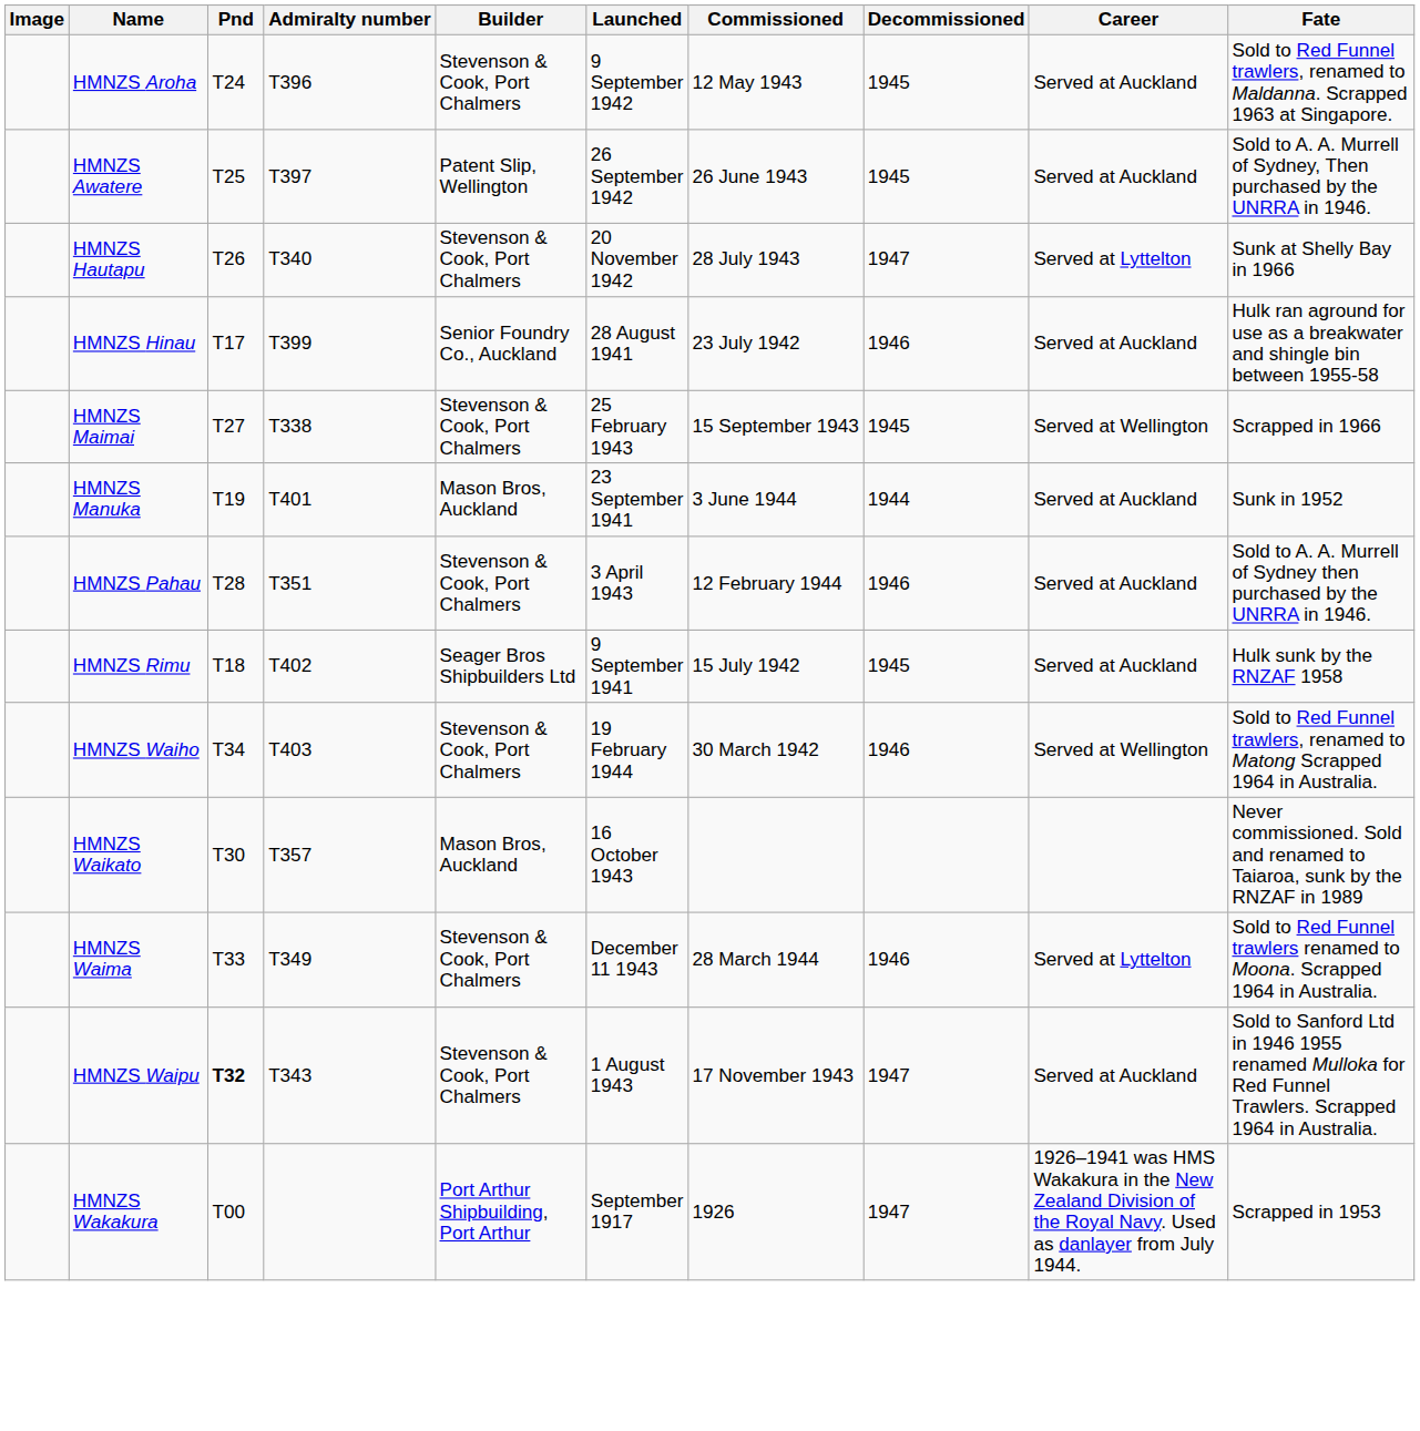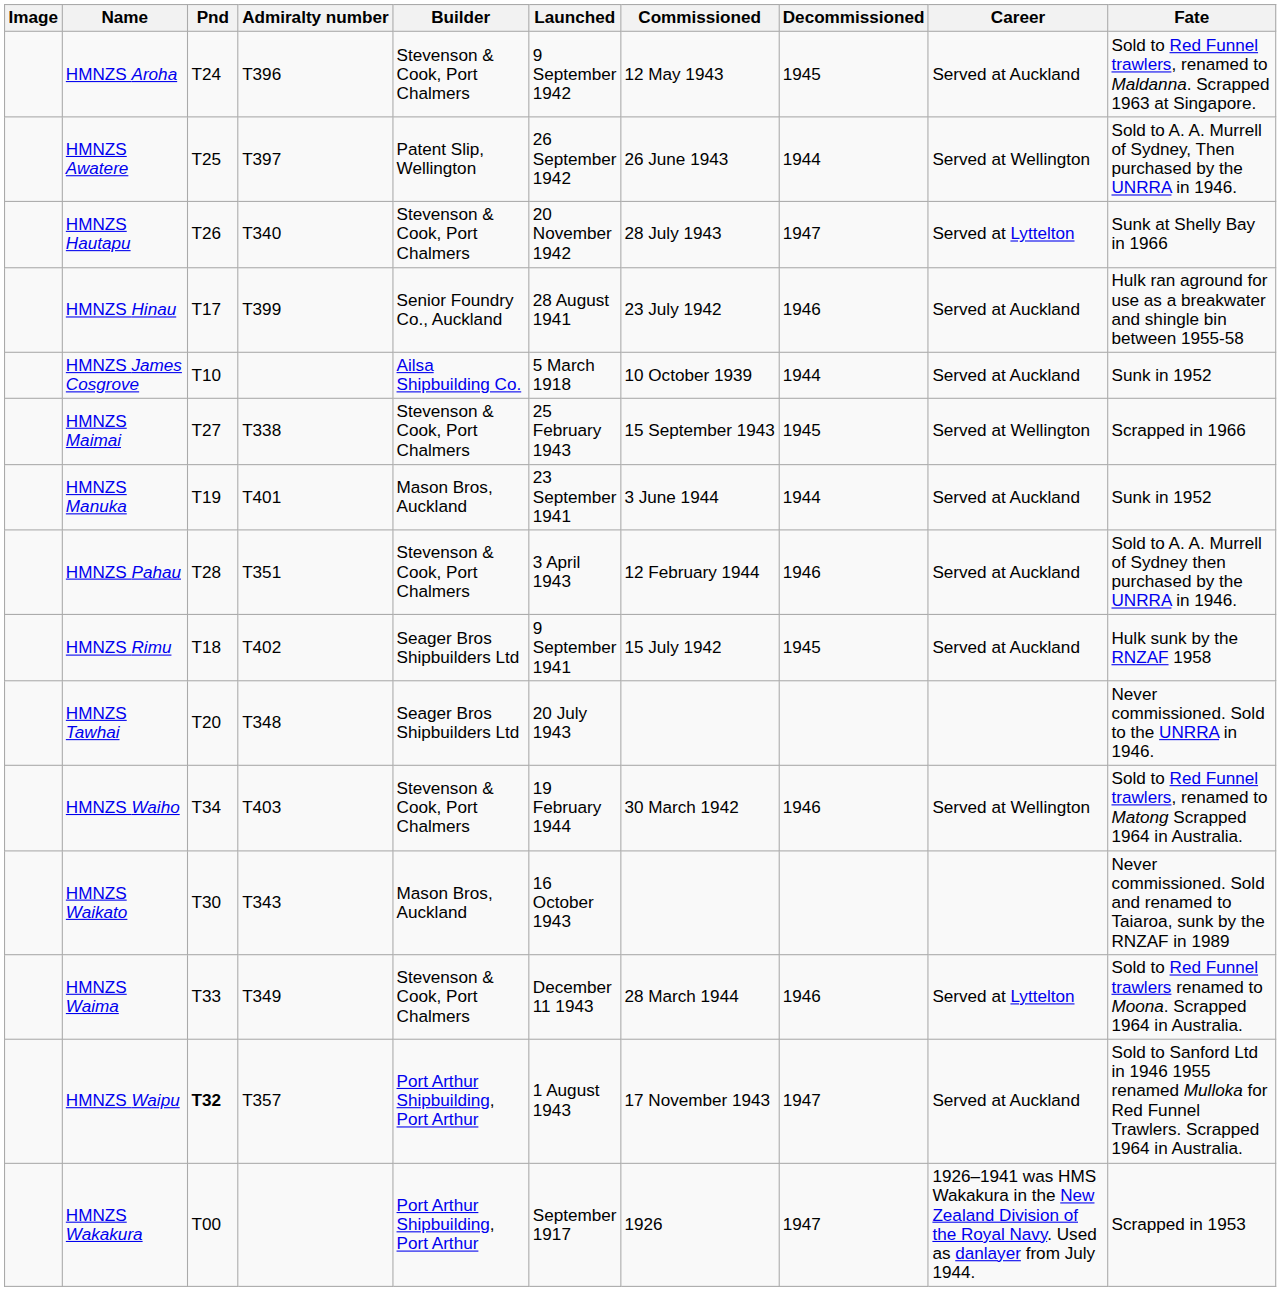 <table class="wikitable">
 <tr>
 <th>Image</th>
 <th width="110">Name</th>
 <th width="40">Pnd</th>
 <th>Admiralty number</th>
 <th width="120">Builder</th>
 <th width="70">Launched</th>
 <th>Commissioned</th>
 <th>Decommissioned</th>
 <th width="160">Career</th>
 <th width="150">Fate</th>
 </tr>
 <tr>
 <td></td>
 <td><a href='#'>HMNZS <em>Aroha</em></a></td>
 <td>T24</td>
 <td>T396</td>
 <td>Stevenson & Cook, Port Chalmers</td>
 <td>9 September 1942</td>
 <td>12 May 1943</td>
 <td>1945</td>
 <td>Served at Auckland </td>
 <td>Sold to <a href='#'>Red Funnel trawlers</a>, renamed to <em>Maldanna</em>. Scrapped 1963 at Singapore.</td>
 </tr>
 <tr>
 <td></td>
 <td><a href='#'>HMNZS <em>Awatere</em></a></td>
 <td>T25</td>
 <td>T397</td>
 <td>Patent Slip, Wellington</td>
 <td>26 September 1942</td>
 <td>26 June 1943</td>
-<td>1945</td>
-<td>Served at Auckland</td>
+<td>1944</td>
+<td>Served at Wellington</td>
 <td>Sold to A. A. Murrell of Sydney, Then purchased by the <a href='#'>UNRRA</a> in 1946.</td>
 </tr>
 <tr>
 <td></td>
 <td><a href='#'>HMNZS <em>Hautapu</em></a></td>
 <td>T26</td>
 <td>T340</td>
 <td>Stevenson & Cook, Port Chalmers</td>
 <td>20 November 1942</td>
 <td>28 July 1943</td>
 <td>1947</td>
 <td>Served at  <a href='#'>Lyttelton</a></td>
 <td>Sunk at Shelly Bay in 1966</td>
 </tr>
 <tr>
 <td></td>
 <td><a href='#'>HMNZS <em>Hinau</em></a></td>
 <td>T17</td>
 <td>T399</td>
 <td>Senior Foundry Co., Auckland</td>
 <td>28 August 1941</td>
 <td>23 July 1942</td>
 <td>1946</td>
 <td>Served at Auckland</td>
 <td>Hulk ran aground for use as a breakwater and shingle bin between 1955-58</td>
+</tr>
+<tr>
+<td></td>
+<td><a href='#'>HMNZS <em>James Cosgrove</em></a></td>
+<td>T10</td>
+<td></td>
+<td><a href='#'>Ailsa Shipbuilding  Co.</a></td>
+<td>5 March 1918</td>
+<td>10 October 1939</td>
+<td>1944</td>
+<td>Served at Auckland</td>
+<td>Sunk in 1952</td>
 </tr>
 <tr>
 <td></td>
 <td><a href='#'>HMNZS <em>Maimai</em></a></td>
 <td>T27</td>
 <td>T338</td>
 <td>Stevenson & Cook, Port Chalmers</td>
 <td>25 February 1943</td>
 <td>15 September 1943</td>
 <td>1945</td>
 <td>Served at Wellington</td>
 <td>Scrapped in 1966</td>
 </tr>
 <tr>
 <td></td>
 <td><a href='#'>HMNZS <em>Manuka</em></a></td>
 <td>T19</td>
 <td>T401</td>
 <td>Mason Bros, Auckland</td>
 <td>23 September 1941</td>
 <td>3 June 1944</td>
 <td>1944</td>
 <td>Served at Auckland</td>
 <td>Sunk in 1952</td>
 </tr>
 <tr>
 <td></td>
 <td><a href='#'>HMNZS <em>Pahau</em></a></td>
 <td>T28</td>
 <td>T351</td>
 <td>Stevenson & Cook, Port Chalmers</td>
 <td>3 April 1943</td>
 <td>12 February 1944</td>
 <td>1946</td>
 <td>Served at Auckland</td>
 <td>Sold to A. A. Murrell of Sydney then purchased by the <a href='#'>UNRRA</a> in 1946.</td>
 </tr>
 <tr>
 <td></td>
 <td><a href='#'>HMNZS <em>Rimu</em></a></td>
 <td>T18</td>
 <td>T402</td>
 <td>Seager Bros Shipbuilders Ltd</td>
 <td>9 September 1941</td>
 <td>15 July 1942</td>
 <td>1945</td>
 <td>Served at Auckland</td>
 <td>Hulk sunk by the <a href='#'>RNZAF</a> 1958</td>
 </tr>
 <tr>
 <td></td>
+<td><a href='#'>HMNZS <em>Tawhai</em></a></td>
+<td>T20</td>
+<td>T348</td>
+<td>Seager Bros Shipbuilders Ltd</td>
+<td>20 July 1943</td>
+<td></td>
+<td></td>
+<td></td>
+<td>Never commissioned. Sold to the <a href='#'>UNRRA</a> in 1946.</td>
+</tr>
+<tr>
+<td></td>
 <td><a href='#'>HMNZS <em>Waiho</em></a></td>
 <td>T34</td>
 <td>T403</td>
 <td>Stevenson & Cook, Port Chalmers</td>
 <td>19 February 1944</td>
 <td>30 March 1942</td>
 <td>1946</td>
 <td>Served at Wellington</td>
 <td>Sold to <a href='#'>Red Funnel trawlers</a>, renamed to <em>Matong</em> Scrapped 1964 in Australia.</td>
 </tr>
 <tr>
 <td></td>
 <td><a href='#'>HMNZS <em>Waikato</em></a></td>
 <td>T30</td>
-<td>T357</td>
+<td>T343</td>
 <td>Mason Bros, Auckland</td>
 <td>16 October 1943</td>
 <td></td>
 <td></td>
 <td></td>
 <td>Never commissioned. Sold and renamed to Taiaroa, sunk by the RNZAF in 1989</td>
 </tr>
 <tr>
 <td></td>
 <td><a href='#'>HMNZS <em>Waima</em></a></td>
 <td>T33</td>
 <td>T349</td>
 <td>Stevenson & Cook, Port Chalmers</td>
 <td>December 11 1943</td>
 <td>28 March 1944</td>
 <td>1946</td>
 <td>Served at  <a href='#'>Lyttelton</a></td>
 <td>Sold to <a href='#'>Red Funnel trawlers</a> renamed to <em>Moona</em>. Scrapped 1964 in Australia.</td>
 </tr>
 <tr>
 <td></td>
 <td><a href='#'>HMNZS <em>Waipu</em></a></td>
 <td><strong>T32</strong></td>
-<td>T343</td>
-<td>Stevenson & Cook, Port Chalmers</td>
+<td>T357</td>
+<td><a href='#'>Port Arthur Shipbuilding</a>, <a href='#'>Port Arthur</a></td>
 <td>1 August 1943</td>
 <td>17 November 1943</td>
 <td>1947</td>
 <td>Served at Auckland</td>
 <td>Sold to Sanford Ltd in 1946  1955 renamed <em>Mulloka</em> for Red Funnel Trawlers. Scrapped 1964 in Australia.</td>
 </tr>
 <tr>
 <td></td>
 <td><a href='#'>HMNZS <em>Wakakura</em></a></td>
 <td>T00</td>
 <td></td>
 <td><a href='#'>Port Arthur Shipbuilding</a>, <a href='#'>Port Arthur</a></td>
 <td>September 1917</td>
 <td>1926</td>
 <td>1947</td>
 <td>1926–1941 was HMS Wakakura in the <a href='#'>New Zealand Division of the Royal Navy</a>. Used as <a href='#'>danlayer</a> from July 1944.</td>
 <td>Scrapped in 1953</td>
 </tr>
 </table>
